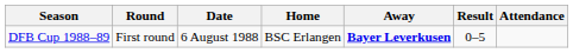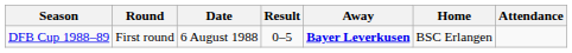 <table class="wikitable">
 <tr>
 <th>Season</th>
 <th>Round</th>
 <th>Date</th>
+<th>Result</th>
+<th>Away</th>
 <th>Home</th>
-<th>Away</th>
-<th>Result</th>
 <th>Attendance</th>
 </tr>
 <tr align="center">
 <td><a href='#'>DFB Cup 1988–89</a></td>
 <td>First round</td>
 <td>6 August 1988</td>
+<td>0–5</td>
+<td><strong><a href='#'>Bayer Leverkusen</a></strong></td>
 <td>BSC Erlangen</td>
-<td><strong><a href='#'>Bayer Leverkusen</a></strong></td>
-<td>0–5</td>
 <td></td>
 </tr>
 </table>
